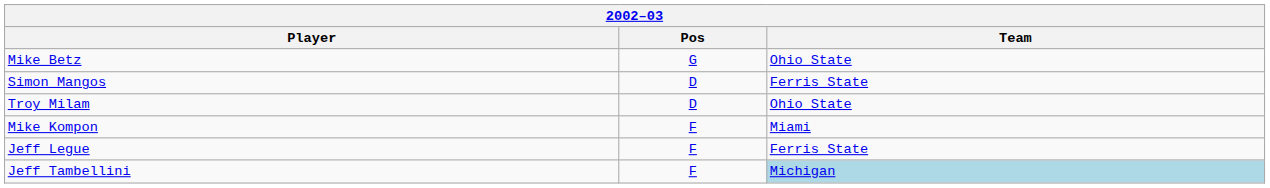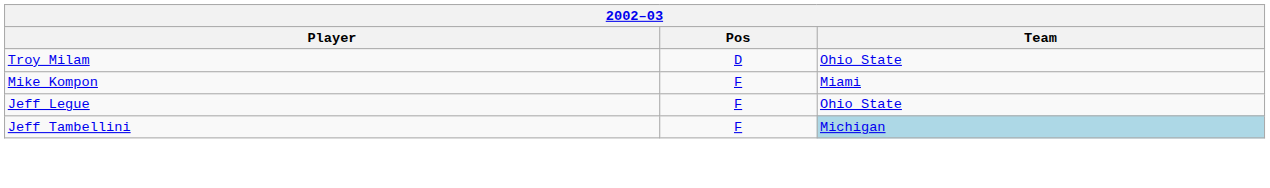 <table class="wikitable" width=95%>
 <tr>
 <th colspan=3><a href='#'>2002–03</a></th>
 </tr>
 <tr>
 <th>Player</th>
 <th>Pos</th>
 <th>Team</th>
-</tr>
-<tr>
-<td><a href='#'>Mike Betz</a></td>
-<td style="text-align:center;"><a href='#'>G</a></td>
-<td><a href='#'>Ohio State</a></td>
-</tr>
-<tr>
-<td><a href='#'>Simon Mangos</a></td>
-<td style="text-align:center;"><a href='#'>D</a></td>
-<td><a href='#'>Ferris State</a></td>
 </tr>
 <tr>
 <td><a href='#'>Troy Milam</a></td>
 <td style="text-align:center;"><a href='#'>D</a></td>
 <td><a href='#'>Ohio State</a></td>
 </tr>
 <tr>
 <td><a href='#'>Mike Kompon</a></td>
 <td style="text-align:center;"><a href='#'>F</a></td>
 <td><a href='#'>Miami</a></td>
 </tr>
 <tr>
 <td><a href='#'>Jeff Legue</a></td>
 <td style="text-align:center;"><a href='#'>F</a></td>
-<td><a href='#'>Ferris State</a></td>
+<td><a href='#'>Ohio State</a></td>
 </tr>
 <tr>
 <td><a href='#'>Jeff Tambellini</a></td>
 <td style="text-align:center;"><a href='#'>F</a></td>
 <td style="background: lightblue;"><a href='#'>Michigan</a></td>
 </tr>
 </table>
